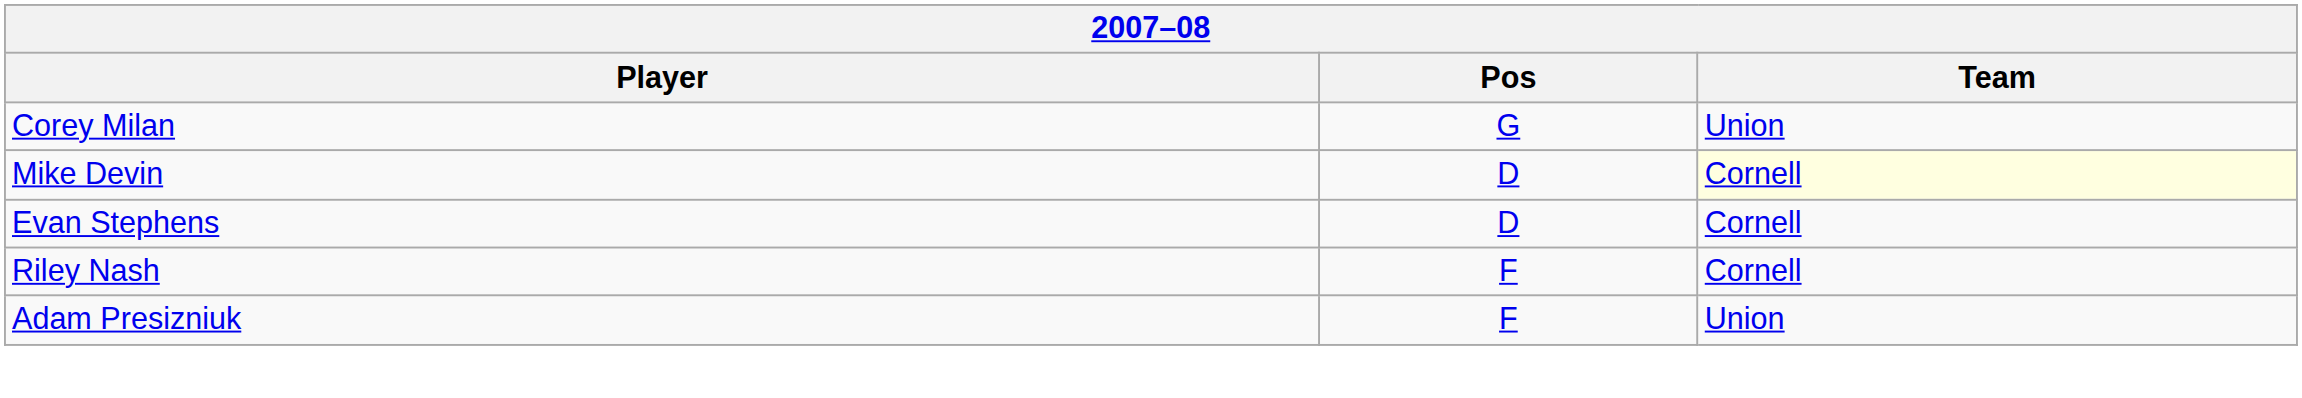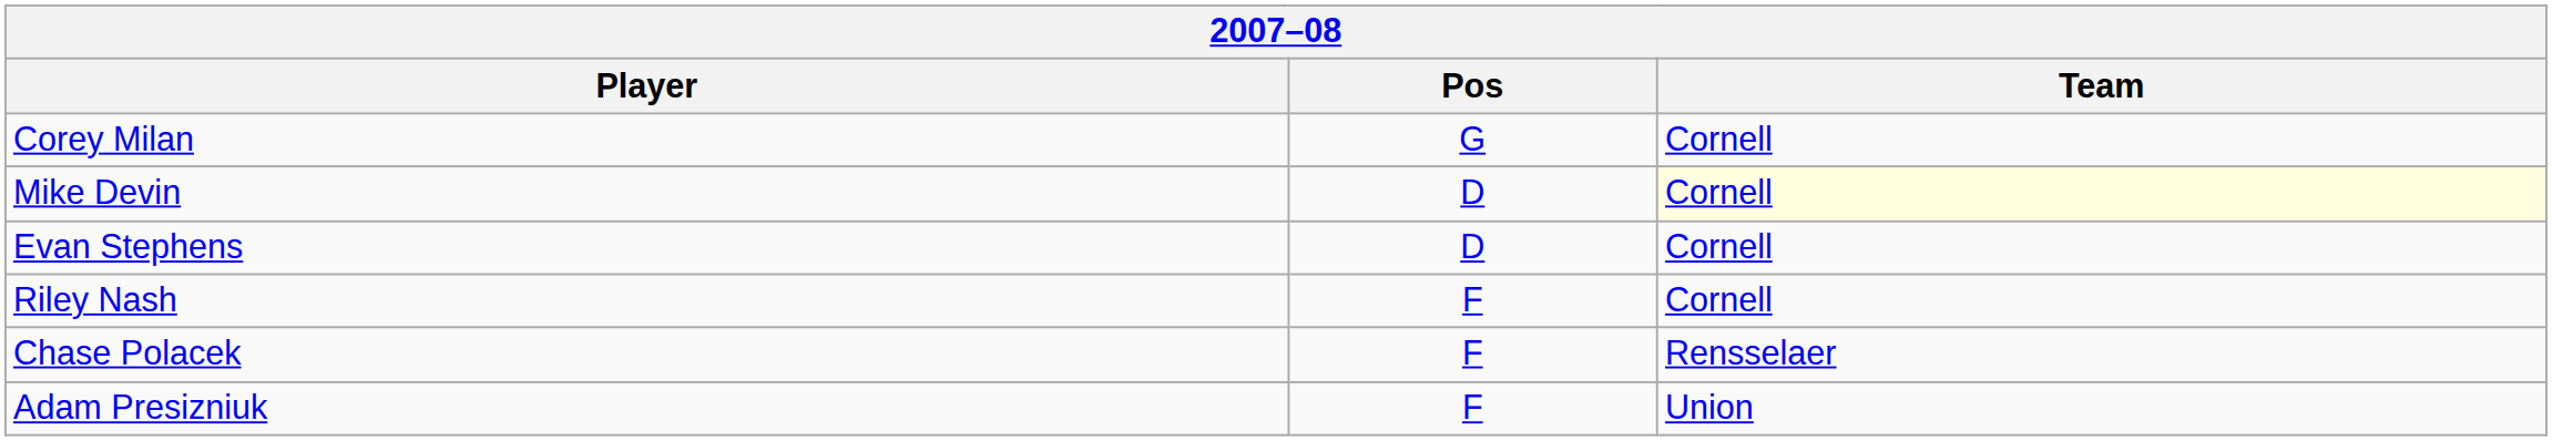 <table class="wikitable" width=95%>
 <tr>
 <th colspan=3><a href='#'>2007–08</a></th>
 </tr>
 <tr>
 <th>Player</th>
 <th>Pos</th>
 <th>Team</th>
 </tr>
 <tr>
 <td><a href='#'>Corey Milan</a></td>
 <td align=center><a href='#'>G</a></td>
-<td><a href='#'>Union</a></td>
+<td><a href='#'>Cornell</a></td>
 </tr>
 <tr>
 <td><a href='#'>Mike Devin</a></td>
 <td align=center><a href='#'>D</a></td>
 <td style="background: lightyellow;"><a href='#'>Cornell</a></td>
 </tr>
 <tr>
 <td><a href='#'>Evan Stephens</a></td>
 <td align=center><a href='#'>D</a></td>
 <td><a href='#'>Cornell</a></td>
 </tr>
 <tr>
 <td><a href='#'>Riley Nash</a></td>
 <td align=center><a href='#'>F</a></td>
 <td><a href='#'>Cornell</a></td>
 </tr>
 <tr>
+<td><a href='#'>Chase Polacek</a></td>
+<td align=center><a href='#'>F</a></td>
+<td><a href='#'>Rensselaer</a></td>
+</tr>
+<tr>
 <td><a href='#'>Adam Presizniuk</a></td>
 <td align=center><a href='#'>F</a></td>
 <td><a href='#'>Union</a></td>
 </tr>
 </table>
